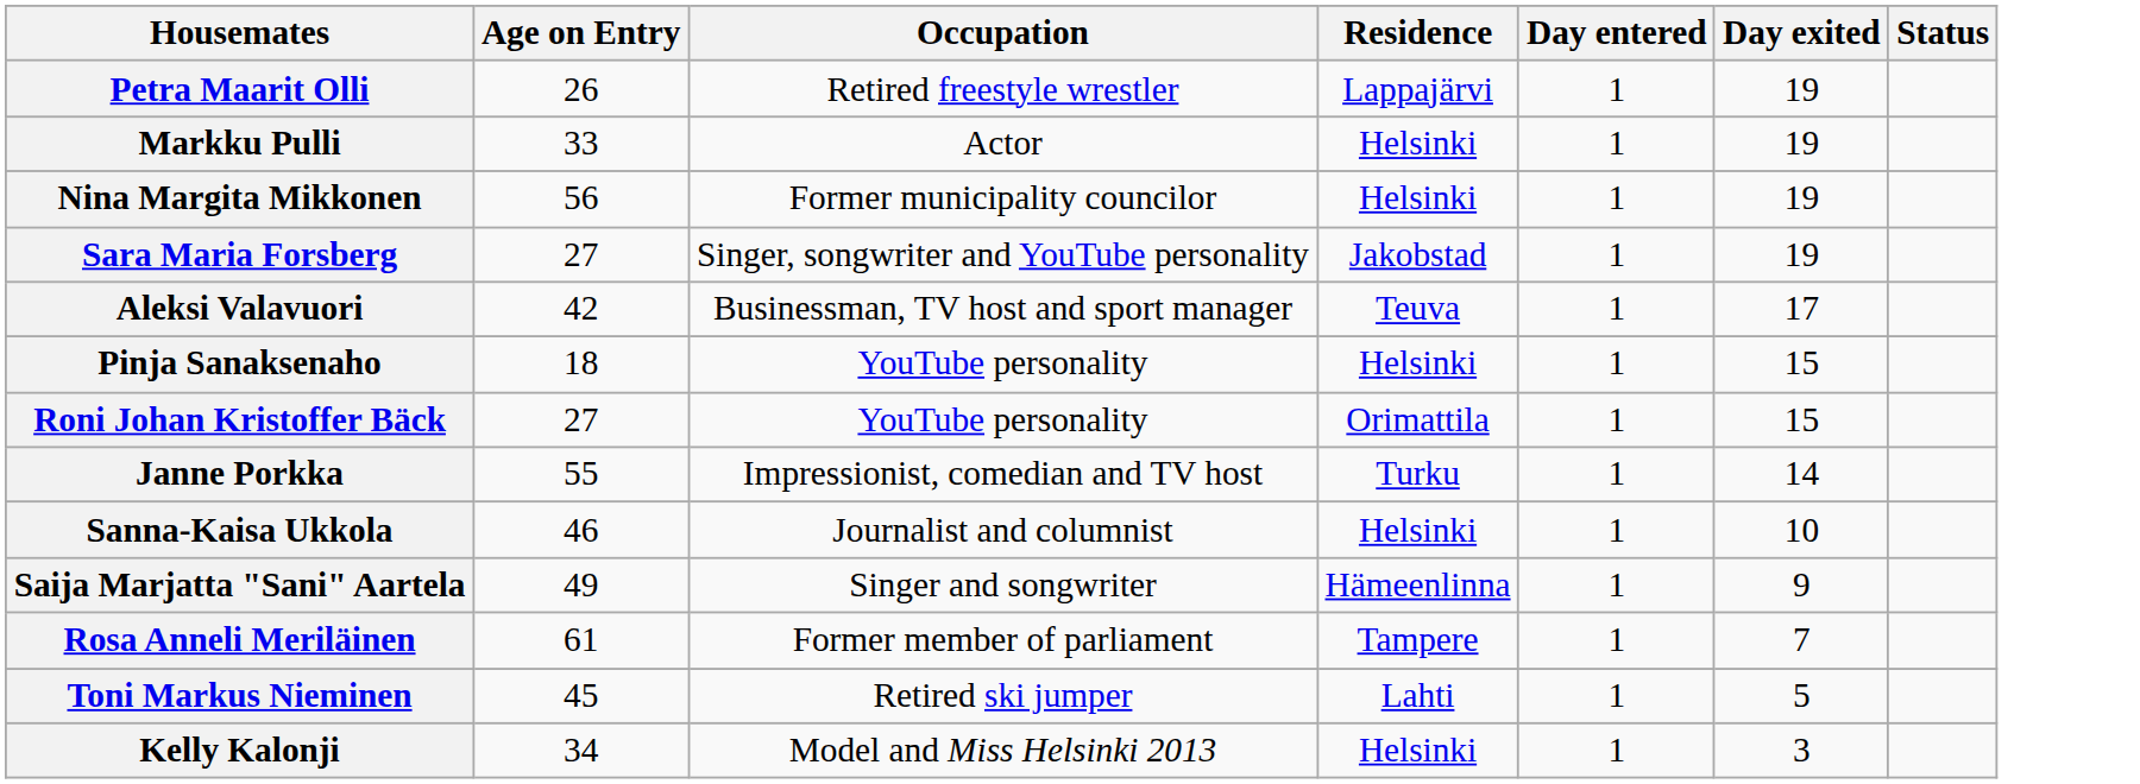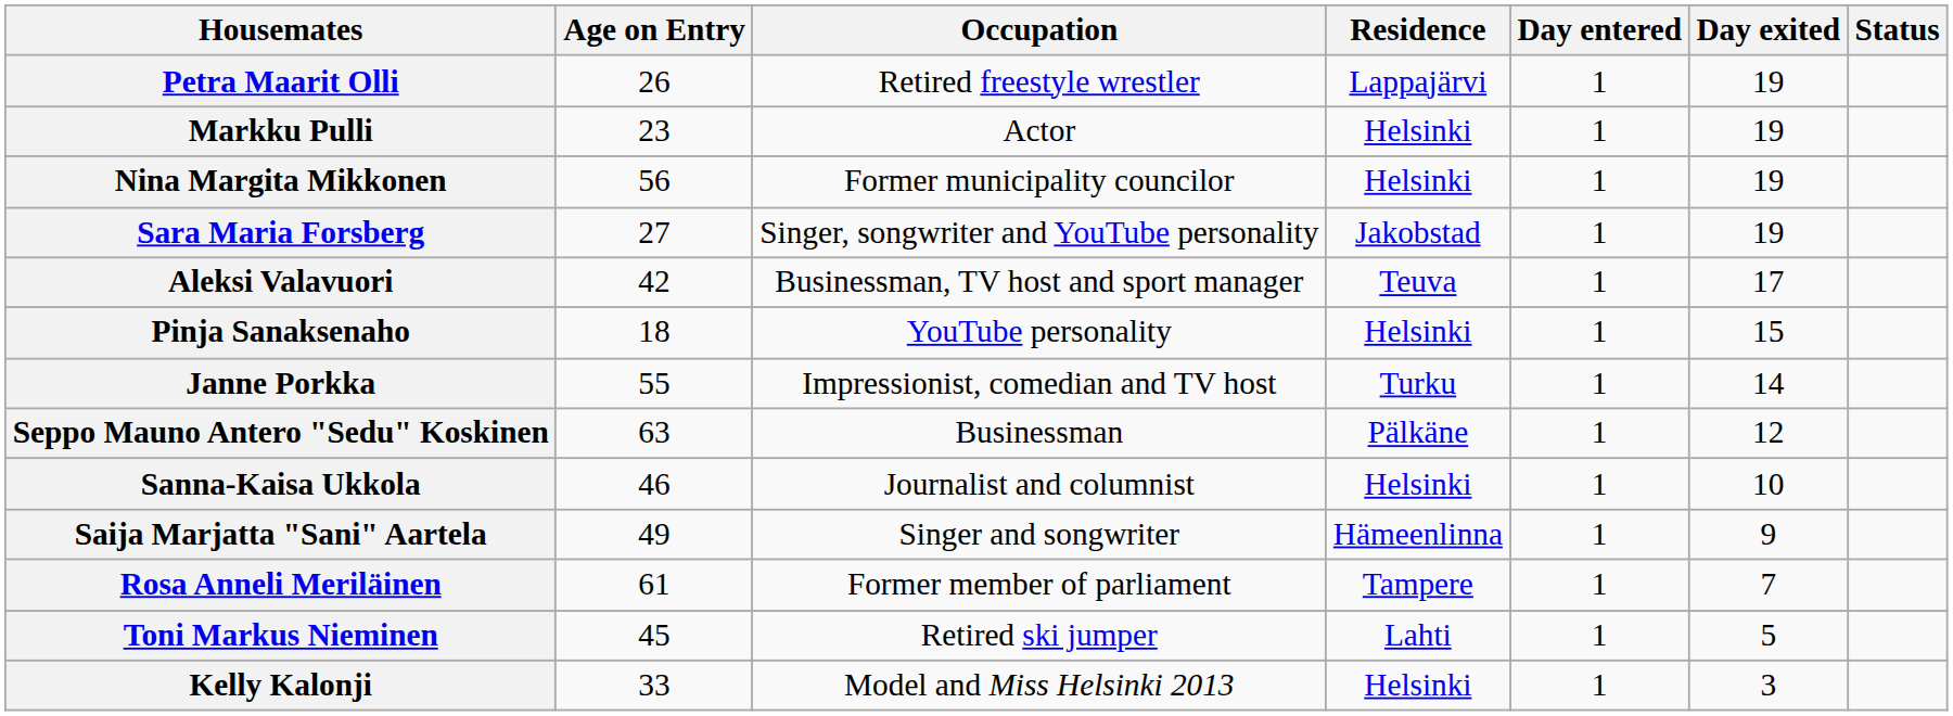 <table class="wikitable" style="text-align:center;">
 <tr>
 <th>Housemates</th>
 <th>Age on Entry</th>
 <th>Occupation</th>
 <th>Residence</th>
 <th>Day entered</th>
 <th>Day exited</th>
 <th>Status</th>
 </tr>
 <tr>
 <th><a href='#'>Petra Maarit Olli</a></th>
 <td>26</td>
 <td>Retired <a href='#'>freestyle wrestler</a></td>
 <td><a href='#'>Lappajärvi</a></td>
 <td>1</td>
 <td>19</td>
 <td></td>
 </tr>
 <tr>
 <th>Markku Pulli</th>
-<td>33</td>
+<td>23</td>
 <td>Actor</td>
 <td><a href='#'>Helsinki</a></td>
 <td>1</td>
 <td>19</td>
 <td></td>
 </tr>
 <tr>
 <th>Nina Margita Mikkonen</th>
 <td>56</td>
 <td>Former municipality councilor</td>
 <td><a href='#'>Helsinki</a></td>
 <td>1</td>
 <td>19</td>
 <td></td>
 </tr>
 <tr>
 <th><a href='#'>Sara Maria Forsberg</a></th>
 <td>27</td>
 <td>Singer, songwriter and <a href='#'>YouTube</a> personality</td>
 <td><a href='#'>Jakobstad</a></td>
 <td>1</td>
 <td>19</td>
 <td></td>
 </tr>
 <tr>
 <th>Aleksi Valavuori</th>
 <td>42</td>
 <td>Businessman, TV host and sport manager</td>
 <td><a href='#'>Teuva</a></td>
 <td>1</td>
 <td>17</td>
 <td></td>
 </tr>
 <tr>
 <th>Pinja Sanaksenaho</th>
 <td>18</td>
 <td><a href='#'>YouTube</a> personality</td>
 <td><a href='#'>Helsinki</a></td>
 <td>1</td>
 <td>15</td>
 <td></td>
 </tr>
 <tr>
-<th><a href='#'>Roni Johan Kristoffer Bäck</a></th>
-<td>27</td>
-<td><a href='#'>YouTube</a> personality</td>
-<td><a href='#'>Orimattila</a></td>
-<td>1</td>
-<td>15</td>
-<td></td>
-</tr>
-<tr>
 <th>Janne Porkka</th>
 <td>55</td>
 <td>Impressionist, comedian and TV host</td>
 <td><a href='#'>Turku</a></td>
 <td>1</td>
 <td>14</td>
+<td></td>
+</tr>
+<tr>
+<th>Seppo Mauno Antero "Sedu" Koskinen</th>
+<td>63</td>
+<td>Businessman</td>
+<td><a href='#'>Pälkäne</a></td>
+<td>1</td>
+<td>12</td>
 <td></td>
 </tr>
 <tr>
 <th>Sanna-Kaisa Ukkola</th>
 <td>46</td>
 <td>Journalist and columnist</td>
 <td><a href='#'>Helsinki</a></td>
 <td>1</td>
 <td>10</td>
 <td></td>
 </tr>
 <tr>
 <th>Saija Marjatta "Sani" Aartela</th>
 <td>49</td>
 <td>Singer and songwriter</td>
 <td><a href='#'>Hämeenlinna</a></td>
 <td>1</td>
 <td>9</td>
 <td></td>
 </tr>
 <tr>
 <th><a href='#'>Rosa Anneli Meriläinen</a></th>
 <td>61</td>
 <td>Former member of parliament</td>
 <td><a href='#'>Tampere</a></td>
 <td>1</td>
 <td>7</td>
 <td></td>
 </tr>
 <tr>
 <th><a href='#'>Toni Markus Nieminen</a></th>
 <td>45</td>
 <td>Retired <a href='#'>ski jumper</a></td>
 <td><a href='#'>Lahti</a></td>
 <td>1</td>
 <td>5</td>
 <td></td>
 </tr>
 <tr>
 <th>Kelly Kalonji</th>
-<td>34</td>
+<td>33</td>
 <td>Model and <em>Miss Helsinki 2013</em></td>
 <td><a href='#'>Helsinki</a></td>
 <td>1</td>
 <td>3</td>
 <td></td>
 </tr>
 </table>
